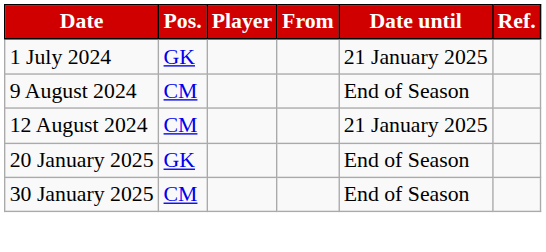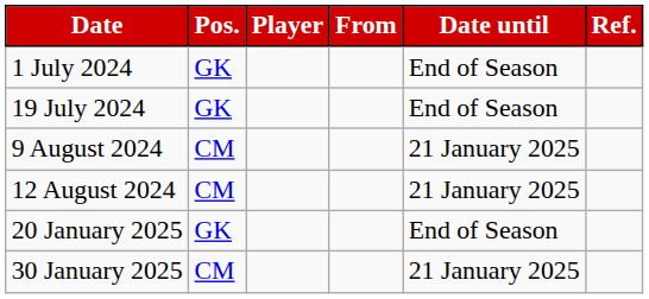 <table class="wikitable plainrowheaders sortable">
 <tr>
 <th style="background:#D00000;border:1px solid black;color:white">Date</th>
 <th style="background:#D00000;border:1px solid black;color:white">Pos.</th>
 <th style="background:#D00000;border:1px solid black;color:white">Player</th>
 <th style="background:#D00000;border:1px solid black;color:white">From</th>
 <th style="background:#D00000;border:1px solid black;color:white">Date until</th>
 <th style="background:#D00000;border:1px solid black;color:white">Ref.</th>
 </tr>
 <tr>
 <td>1 July 2024</td>
 <td><a href='#'>GK</a></td>
 <td></td>
 <td></td>
-<td>21 January 2025</td>
+<td>End of Season</td>
+<td></td>
+</tr>
+<tr>
+<td>19 July 2024</td>
+<td><a href='#'>GK</a></td>
+<td></td>
+<td></td>
+<td>End of Season</td>
 <td></td>
 </tr>
 <tr>
 <td>9 August 2024</td>
 <td><a href='#'>CM</a></td>
 <td></td>
 <td></td>
-<td>End of Season</td>
+<td>21 January 2025</td>
 <td></td>
 </tr>
 <tr>
 <td>12 August 2024</td>
 <td><a href='#'>CM</a></td>
 <td></td>
 <td></td>
 <td>21 January 2025</td>
 <td></td>
 </tr>
 <tr>
 <td>20 January 2025</td>
 <td><a href='#'>GK</a></td>
 <td></td>
 <td></td>
 <td>End of Season</td>
 <td></td>
 </tr>
 <tr>
 <td>30 January 2025</td>
 <td><a href='#'>CM</a></td>
 <td></td>
 <td></td>
-<td>End of Season</td>
+<td>21 January 2025</td>
 <td></td>
 </tr>
 </table>
